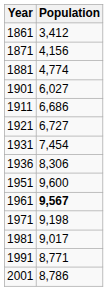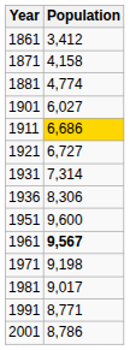 <table class="wikitable">
 <tr>
 <th>Year</th>
 <th>Population</th>
 </tr>
 <tr>
 <td>1861</td>
 <td>3,412</td>
 </tr>
 <tr>
 <td>1871</td>
-<td>4,156</td>
+<td>4,158</td>
 </tr>
 <tr>
 <td>1881</td>
 <td>4,774</td>
 </tr>
 <tr>
 <td>1901</td>
 <td>6,027</td>
 </tr>
 <tr>
 <td>1911</td>
-<td>6,686</td>
+<td style="background: gold;">6,686</td>
 </tr>
 <tr>
 <td>1921</td>
 <td>6,727</td>
 </tr>
 <tr>
 <td>1931</td>
-<td>7,454</td>
+<td>7,314</td>
 </tr>
 <tr>
 <td>1936</td>
 <td>8,306</td>
 </tr>
 <tr>
 <td>1951</td>
 <td>9,600</td>
 </tr>
 <tr>
 <td>1961</td>
 <td><strong>9,567</strong></td>
 </tr>
 <tr>
 <td>1971</td>
 <td>9,198</td>
 </tr>
 <tr>
 <td>1981</td>
 <td>9,017</td>
 </tr>
 <tr>
 <td>1991</td>
 <td>8,771</td>
 </tr>
 <tr>
 <td>2001</td>
 <td>8,786</td>
 </tr>
 </table>
